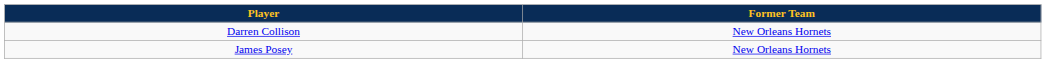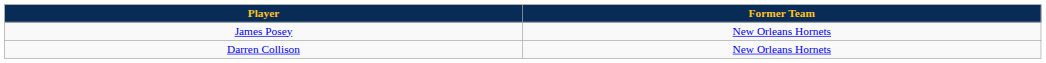 <table class="wikitable sortable sortable">
 <tr>
 <th style="background:#092C57; color:#FFC322" width="10%">Player</th>
 <th style="background:#092C57; color:#FFC322" width="10%">Former Team</th>
 </tr>
 <tr style="text-align: center">
+<td><a href='#'>James Posey</a></td>
+<td><a href='#'>New Orleans Hornets</a></td>
+</tr>
+<tr style="text-align: center">
 <td><a href='#'>Darren Collison</a></td>
 <td><a href='#'>New Orleans Hornets</a></td>
 </tr>
-<tr style="text-align: center">
-<td><a href='#'>James Posey</a></td>
-<td><a href='#'>New Orleans Hornets</a></td>
-</tr>
 </table>
